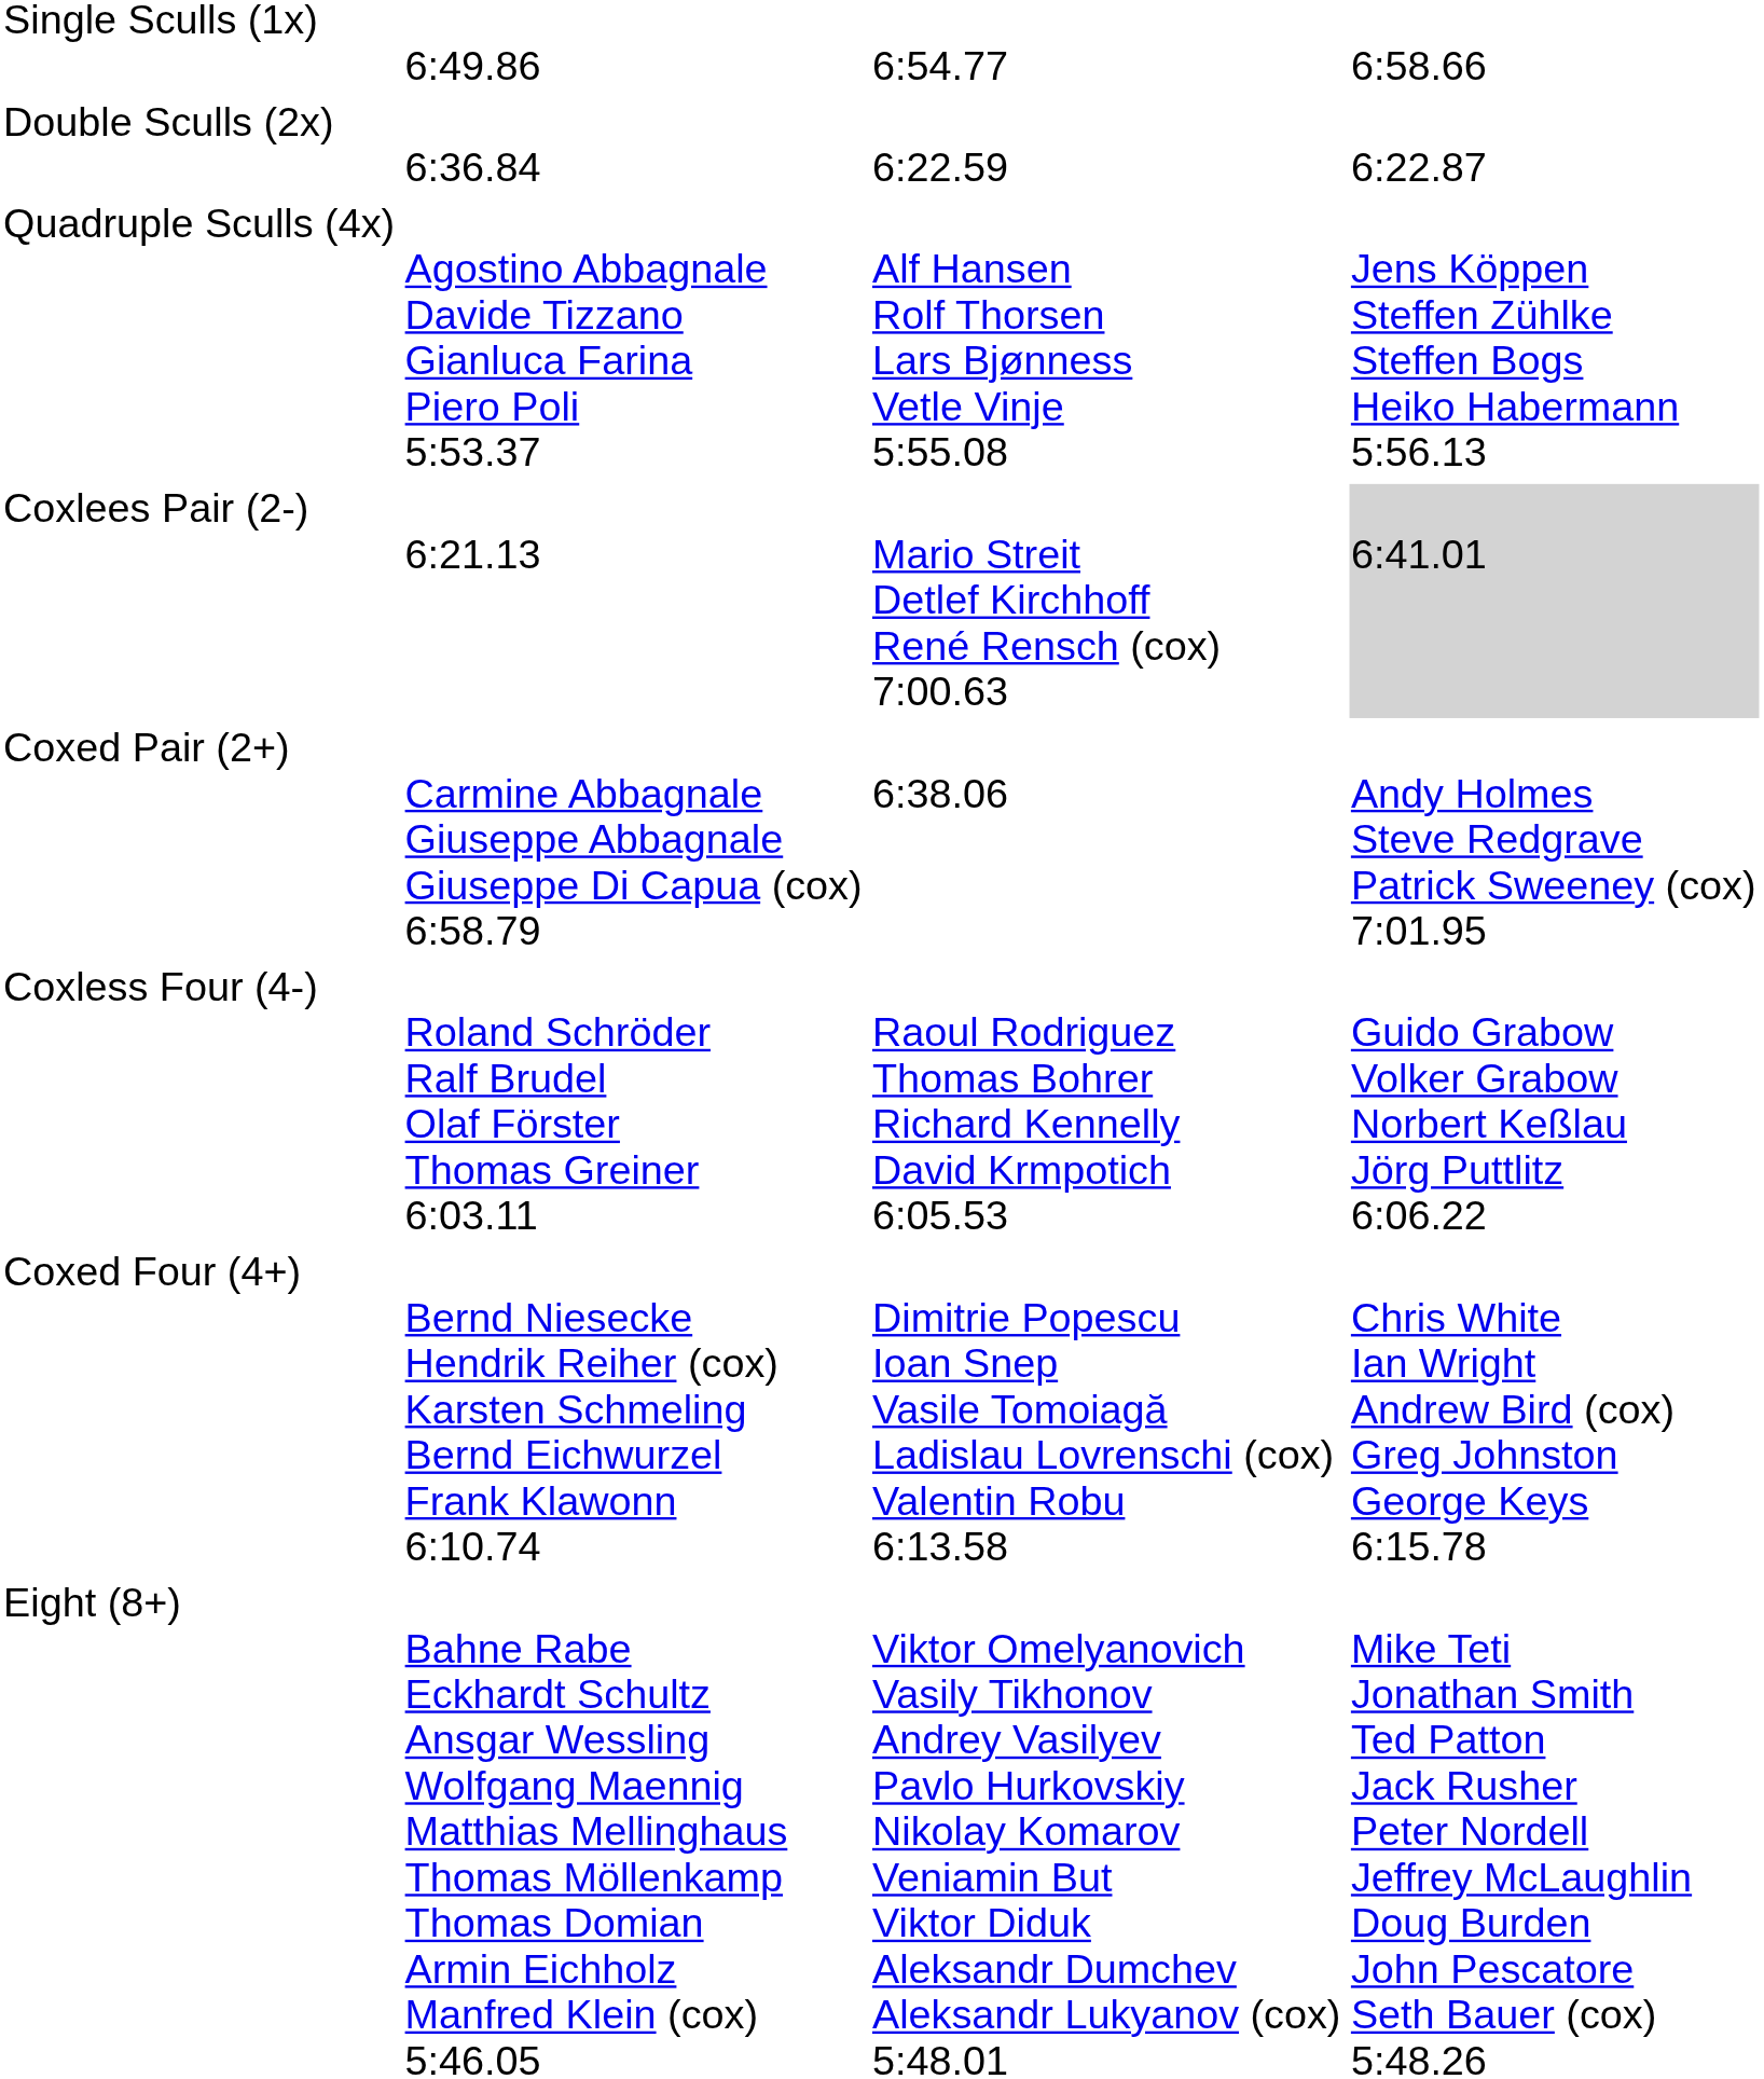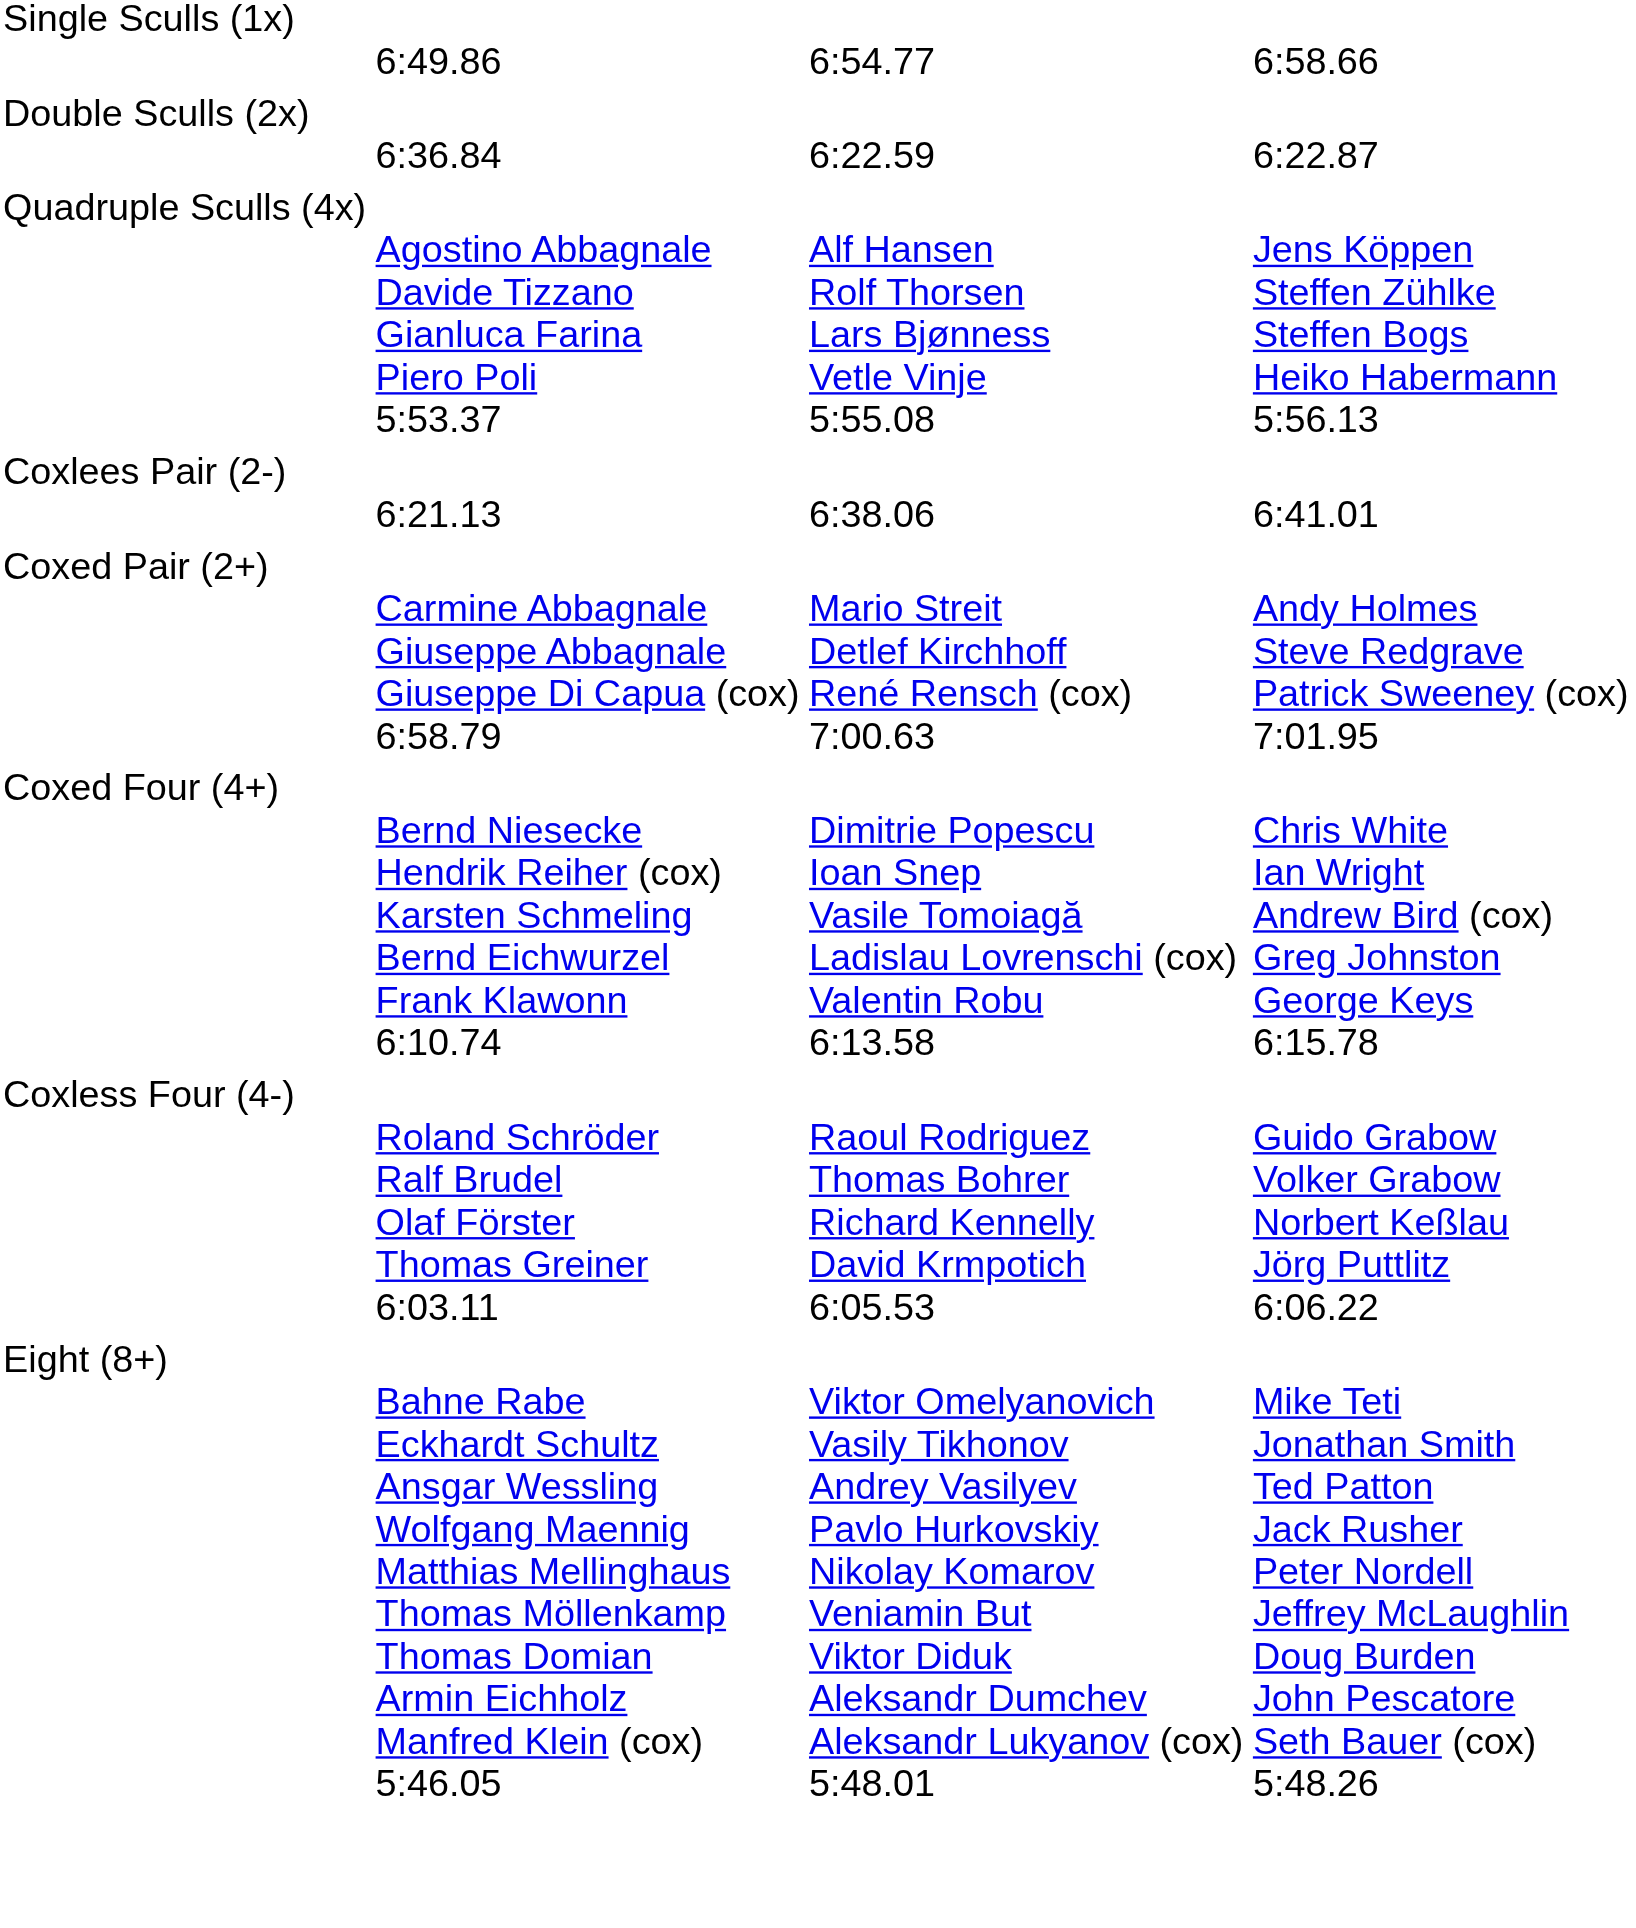 <table>
 <tr style="vertical-align:top;">
 <td>Single Sculls (1x) <br> </td>
 <td> <br> 6:49.86</td>
 <td> <br> 6:54.77</td>
 <td> <br> 6:58.66</td>
 </tr>
 <tr style="vertical-align:top;">
 <td>Double Sculls (2x) <br> </td>
 <td> <br> 6:36.84</td>
 <td> <br> 6:22.59</td>
 <td> <br> 6:22.87</td>
 </tr>
 <tr style="vertical-align:top;">
 <td>Quadruple Sculls (4x) <br> </td>
 <td> <br> <a href='#'>Agostino Abbagnale</a> <br> <a href='#'>Davide Tizzano</a> <br> <a href='#'>Gianluca Farina</a> <br> <a href='#'>Piero Poli</a> <br> 5:53.37</td>
 <td> <br> <a href='#'>Alf Hansen</a> <br> <a href='#'>Rolf Thorsen</a> <br> <a href='#'>Lars Bjønness</a> <br> <a href='#'>Vetle Vinje</a> <br> 5:55.08</td>
 <td> <br> <a href='#'>Jens Köppen</a> <br> <a href='#'>Steffen Zühlke</a> <br> <a href='#'>Steffen Bogs</a> <br> <a href='#'>Heiko Habermann</a> <br> 5:56.13</td>
 </tr>
 <tr style="vertical-align:top;">
 <td>Coxlees Pair (2-) <br> </td>
 <td> <br> 6:21.13</td>
-<td> <br> <a href='#'>Mario Streit</a> <br> <a href='#'>Detlef Kirchhoff</a> <br> <a href='#'>René Rensch</a> (cox) <br> 7:00.63</td>
-<td style="background: lightgrey;"> <br> 6:41.01</td>
+<td> <br> 6:38.06</td>
+<td> <br> 6:41.01</td>
 </tr>
 <tr style="vertical-align:top;">
 <td>Coxed Pair (2+) <br> </td>
 <td> <br> <a href='#'>Carmine Abbagnale</a> <br> <a href='#'>Giuseppe Abbagnale</a> <br> <a href='#'>Giuseppe Di Capua</a> (cox) <br>  6:58.79</td>
-<td> <br> 6:38.06</td>
+<td> <br> <a href='#'>Mario Streit</a> <br> <a href='#'>Detlef Kirchhoff</a> <br> <a href='#'>René Rensch</a> (cox) <br> 7:00.63</td>
 <td> <br> <a href='#'>Andy Holmes</a> <br> <a href='#'>Steve Redgrave</a> <br> <a href='#'>Patrick Sweeney</a> (cox) <br> 7:01.95</td>
+</tr>
+<tr style="vertical-align:top;">
+<td>Coxed Four (4+) <br> </td>
+<td> <br> <a href='#'>Bernd Niesecke</a> <br> <a href='#'>Hendrik Reiher</a> (cox) <br> <a href='#'>Karsten Schmeling</a> <br> <a href='#'>Bernd Eichwurzel</a> <br> <a href='#'>Frank Klawonn</a> <br> 6:10.74</td>
+<td> <br> <a href='#'>Dimitrie Popescu</a> <br> <a href='#'>Ioan Snep</a> <br> <a href='#'>Vasile Tomoiagă</a> <br> <a href='#'>Ladislau Lovrenschi</a> (cox) <br> <a href='#'>Valentin Robu</a> <br> 6:13.58</td>
+<td> <br> <a href='#'>Chris White</a> <br> <a href='#'>Ian Wright</a> <br> <a href='#'>Andrew Bird</a> (cox) <br> <a href='#'>Greg Johnston</a> <br> <a href='#'>George Keys</a> <br> 6:15.78</td>
 </tr>
 <tr style="vertical-align:top;">
 <td>Coxless Four (4-) <br> </td>
 <td> <br> <a href='#'>Roland Schröder</a> <br> <a href='#'>Ralf Brudel</a> <br> <a href='#'>Olaf Förster</a> <br> <a href='#'>Thomas Greiner</a> <br> 6:03.11</td>
 <td> <br> <a href='#'>Raoul Rodriguez</a> <br> <a href='#'>Thomas Bohrer</a> <br> <a href='#'>Richard Kennelly</a> <br> <a href='#'>David Krmpotich</a> <br> 6:05.53</td>
 <td> <br> <a href='#'>Guido Grabow</a> <br> <a href='#'>Volker Grabow</a> <br> <a href='#'>Norbert Keßlau</a> <br> <a href='#'>Jörg Puttlitz</a> <br> 6:06.22</td>
 </tr>
 <tr style="vertical-align:top;">
-<td>Coxed Four (4+) <br> </td>
-<td> <br> <a href='#'>Bernd Niesecke</a> <br> <a href='#'>Hendrik Reiher</a> (cox) <br> <a href='#'>Karsten Schmeling</a> <br> <a href='#'>Bernd Eichwurzel</a> <br> <a href='#'>Frank Klawonn</a> <br> 6:10.74</td>
-<td> <br> <a href='#'>Dimitrie Popescu</a> <br> <a href='#'>Ioan Snep</a> <br> <a href='#'>Vasile Tomoiagă</a> <br> <a href='#'>Ladislau Lovrenschi</a> (cox) <br> <a href='#'>Valentin Robu</a> <br> 6:13.58</td>
-<td> <br> <a href='#'>Chris White</a> <br> <a href='#'>Ian Wright</a> <br> <a href='#'>Andrew Bird</a> (cox) <br> <a href='#'>Greg Johnston</a> <br> <a href='#'>George Keys</a> <br> 6:15.78</td>
-</tr>
-<tr style="vertical-align:top;">
 <td>Eight (8+) <br> </td>
 <td> <br> <a href='#'>Bahne Rabe</a> <br> <a href='#'>Eckhardt Schultz</a> <br> <a href='#'>Ansgar Wessling</a> <br> <a href='#'>Wolfgang Maennig</a> <br> <a href='#'>Matthias Mellinghaus</a> <br> <a href='#'>Thomas Möllenkamp</a> <br> <a href='#'>Thomas Domian</a> <br> <a href='#'>Armin Eichholz</a> <br> <a href='#'>Manfred Klein</a> (cox) <br> 5:46.05</td>
 <td> <br> <a href='#'>Viktor Omelyanovich</a> <br> <a href='#'>Vasily Tikhonov</a> <br> <a href='#'>Andrey Vasilyev</a> <br> <a href='#'>Pavlo Hurkovskiy</a> <br> <a href='#'>Nikolay Komarov</a> <br> <a href='#'>Veniamin But</a> <br> <a href='#'>Viktor Diduk</a> <br> <a href='#'>Aleksandr Dumchev</a> <br> <a href='#'>Aleksandr Lukyanov</a> (cox) <br> 5:48.01</td>
 <td> <br> <a href='#'>Mike Teti</a> <br> <a href='#'>Jonathan Smith</a> <br> <a href='#'>Ted Patton</a> <br> <a href='#'>Jack Rusher</a> <br> <a href='#'>Peter Nordell</a> <br> <a href='#'>Jeffrey McLaughlin</a> <br> <a href='#'>Doug Burden</a> <br> <a href='#'>John Pescatore</a> <br> <a href='#'>Seth Bauer</a> (cox) <br> 5:48.26</td>
 </tr>
 </table>
